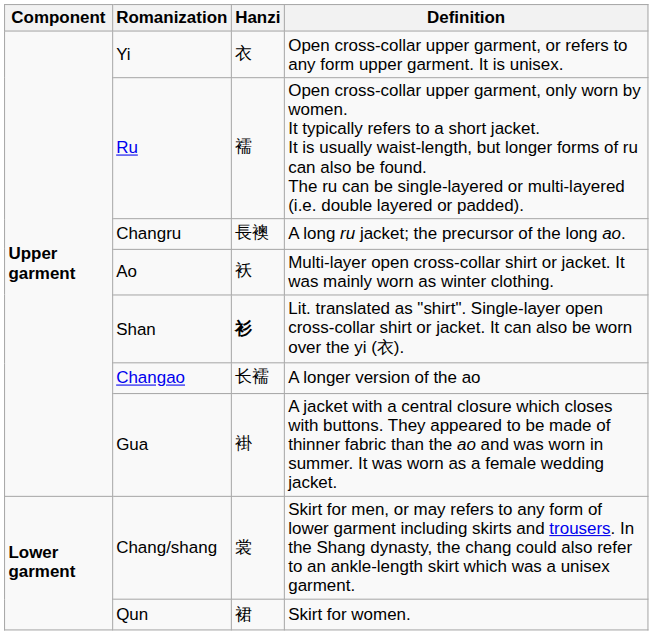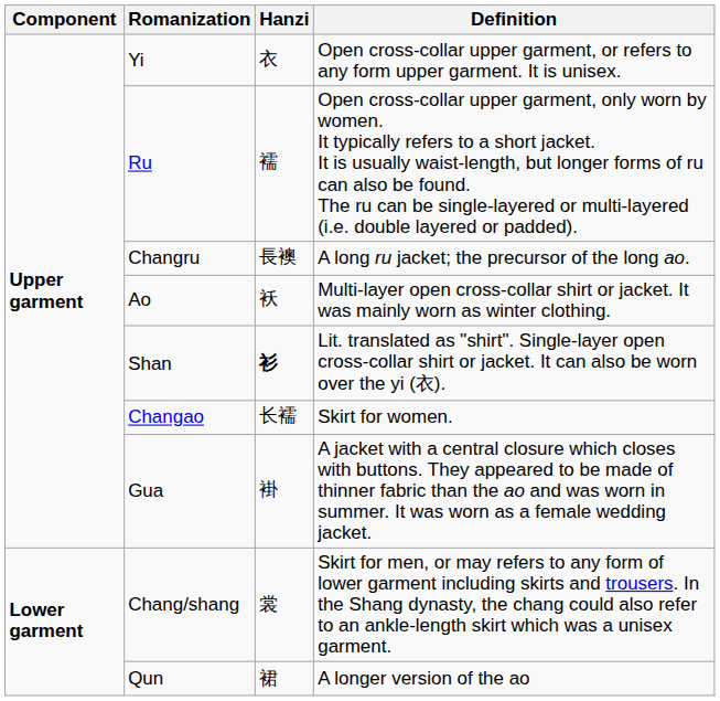 <table class="wikitable sortable mw-collapsible">
 <tr>
 <th>Component</th>
 <th>Romanization</th>
 <th>Hanzi</th>
 <th>Definition</th>
 </tr>
 <tr>
 <td rowspan="7"><strong>Upper garment</strong></td>
 <td>Yi</td>
 <td>衣</td>
 <td>Open cross-collar upper garment, or refers to any form upper garment. It is unisex.</td>
 </tr>
 <tr>
 <td><a href='#'>Ru</a></td>
 <td>襦</td>
 <td>Open cross-collar upper garment, only worn by women.<br>It typically refers to a short jacket.<br>It is usually waist-length, but longer forms of ru can also be found.<br>The ru can be single-layered or multi-layered (i.e. double layered or padded).</td>
 </tr>
 <tr>
 <td>Changru</td>
 <td>長襖</td>
 <td>A long <em>ru</em> jacket; the precursor of the long <em>ao</em>.</td>
 </tr>
 <tr>
 <td>Ao</td>
 <td>袄</td>
 <td>Multi-layer open cross-collar shirt or jacket. It was mainly worn as winter clothing.</td>
 </tr>
 <tr>
 <td>Shan</td>
 <td><strong>衫</strong></td>
 <td>Lit. translated as "shirt". Single-layer open cross-collar shirt or jacket. It can also be worn over the yi (衣).</td>
 </tr>
 <tr>
 <td><a href='#'>Changao</a></td>
 <td>长襦</td>
-<td>A longer version of the ao</td>
+<td>Skirt for women.</td>
 </tr>
 <tr>
 <td>Gua</td>
 <td>褂</td>
 <td>A jacket with a central closure which closes with buttons. They appeared to be made of thinner fabric than the <em>ao</em> and was worn in summer. It was worn as a female wedding jacket.</td>
 </tr>
 <tr>
 <td rowspan="2"><strong>Lower garment</strong></td>
 <td>Chang/shang</td>
 <td>裳</td>
 <td>Skirt for men, or may refers to any form of lower garment including skirts and <a href='#'>trousers</a>. In the Shang dynasty, the chang could also refer to an ankle-length skirt which was a unisex garment.</td>
 </tr>
 <tr>
 <td>Qun</td>
 <td>裙</td>
-<td>Skirt for women.</td>
+<td>A longer version of the ao</td>
 </tr>
 </table>
